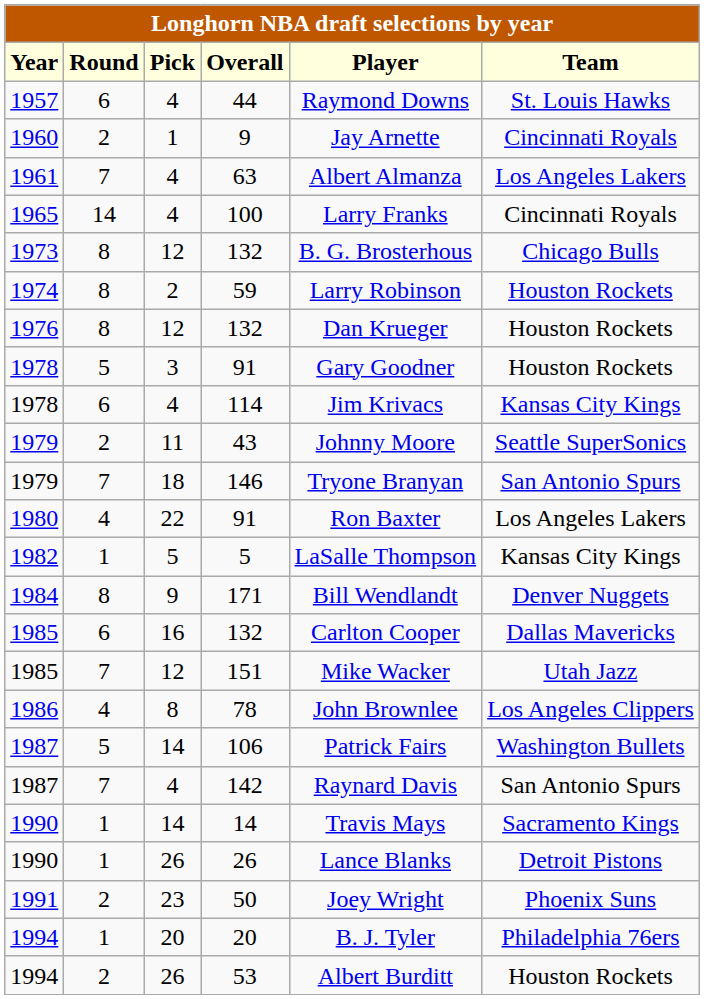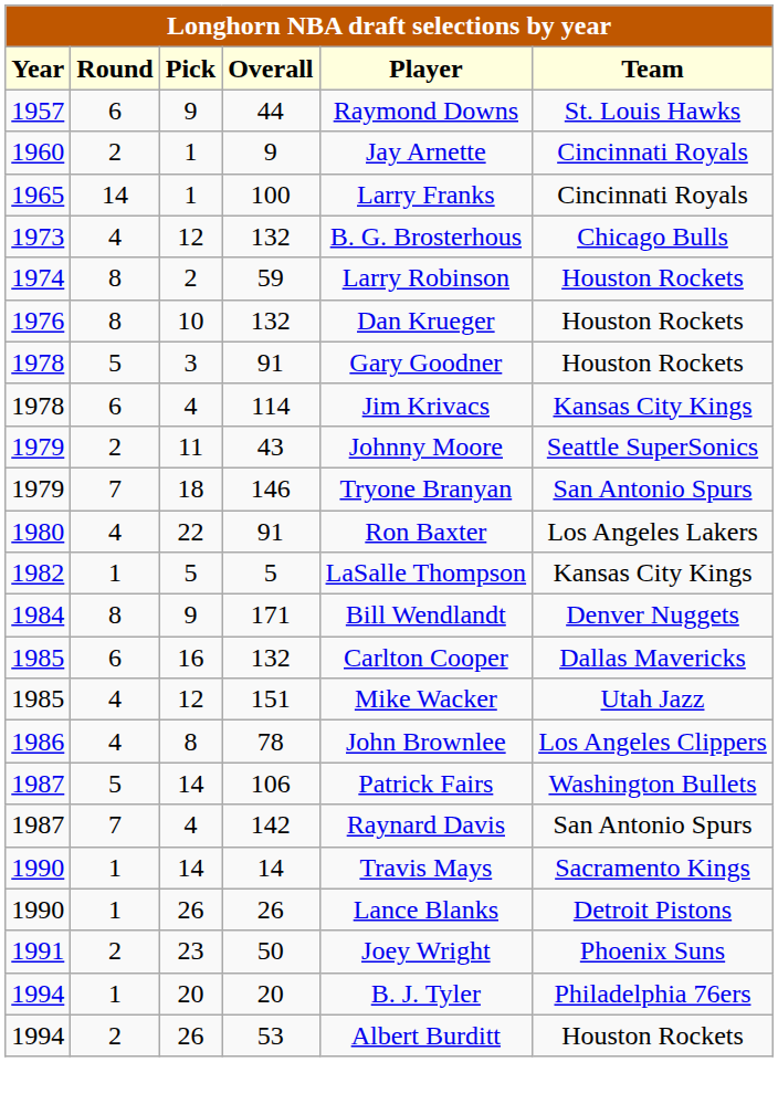 <table class="wikitable" style="text-align:center;">
 <tr>
 <th colspan="6" style="background: #BF5700; color:white">Longhorn NBA draft selections by year</th>
 </tr>
 <tr>
 <th style="background: #ffffdd;">Year</th>
 <th style="background: #ffffdd;">Round</th>
 <th style="background: #ffffdd;">Pick</th>
 <th style="background: #ffffdd;">Overall</th>
 <th style="background: #ffffdd;">Player</th>
 <th style="background: #ffffdd;">Team</th>
 </tr>
 <tr>
 <td><a href='#'>1957</a></td>
 <td>6</td>
-<td>4</td>
+<td>9</td>
 <td>44</td>
 <td><a href='#'>Raymond Downs</a></td>
 <td><a href='#'>St. Louis Hawks</a></td>
 </tr>
 <tr>
 <td><a href='#'>1960</a></td>
 <td>2</td>
 <td>1</td>
 <td>9</td>
 <td><a href='#'>Jay Arnette</a></td>
 <td><a href='#'>Cincinnati Royals</a></td>
 </tr>
 <tr>
-<td><a href='#'>1961</a></td>
-<td>7</td>
-<td>4</td>
-<td>63</td>
-<td><a href='#'>Albert Almanza</a></td>
-<td><a href='#'>Los Angeles Lakers</a></td>
-</tr>
-<tr>
 <td><a href='#'>1965</a></td>
 <td>14</td>
-<td>4</td>
+<td>1</td>
 <td>100</td>
 <td><a href='#'>Larry Franks</a></td>
 <td>Cincinnati Royals</td>
 </tr>
 <tr>
 <td><a href='#'>1973</a></td>
-<td>8</td>
+<td>4</td>
 <td>12</td>
 <td>132</td>
 <td><a href='#'>B. G. Brosterhous</a></td>
 <td><a href='#'>Chicago Bulls</a></td>
 </tr>
 <tr>
 <td><a href='#'>1974</a></td>
 <td>8</td>
 <td>2</td>
 <td>59</td>
 <td><a href='#'>Larry Robinson</a></td>
 <td><a href='#'>Houston Rockets</a></td>
 </tr>
 <tr>
 <td><a href='#'>1976</a></td>
 <td>8</td>
-<td>12</td>
+<td>10</td>
 <td>132</td>
 <td><a href='#'>Dan Krueger</a></td>
 <td>Houston Rockets</td>
 </tr>
 <tr>
 <td><a href='#'>1978</a></td>
 <td>5</td>
 <td>3</td>
 <td>91</td>
 <td><a href='#'>Gary Goodner</a></td>
 <td>Houston Rockets</td>
 </tr>
 <tr>
 <td>1978</td>
 <td>6</td>
 <td>4</td>
 <td>114</td>
 <td><a href='#'>Jim Krivacs</a></td>
 <td><a href='#'>Kansas City Kings</a></td>
 </tr>
 <tr>
 <td><a href='#'>1979</a></td>
 <td>2</td>
 <td>11</td>
 <td>43</td>
 <td><a href='#'>Johnny Moore</a></td>
 <td><a href='#'>Seattle SuperSonics</a></td>
 </tr>
 <tr>
 <td>1979</td>
 <td>7</td>
 <td>18</td>
 <td>146</td>
 <td><a href='#'>Tryone Branyan</a></td>
 <td><a href='#'>San Antonio Spurs</a></td>
 </tr>
 <tr>
 <td><a href='#'>1980</a></td>
 <td>4</td>
 <td>22</td>
 <td>91</td>
 <td><a href='#'>Ron Baxter</a></td>
 <td>Los Angeles Lakers</td>
 </tr>
 <tr>
 <td><a href='#'>1982</a></td>
 <td>1</td>
 <td>5</td>
 <td>5</td>
 <td><a href='#'>LaSalle Thompson</a></td>
 <td>Kansas City Kings</td>
 </tr>
 <tr>
 <td><a href='#'>1984</a></td>
 <td>8</td>
 <td>9</td>
 <td>171</td>
 <td><a href='#'>Bill Wendlandt</a></td>
 <td><a href='#'>Denver Nuggets</a></td>
 </tr>
 <tr>
 <td><a href='#'>1985</a></td>
 <td>6</td>
 <td>16</td>
 <td>132</td>
 <td><a href='#'>Carlton Cooper</a></td>
 <td><a href='#'>Dallas Mavericks</a></td>
 </tr>
 <tr>
 <td>1985</td>
-<td>7</td>
+<td>4</td>
 <td>12</td>
 <td>151</td>
 <td><a href='#'>Mike Wacker</a></td>
 <td><a href='#'>Utah Jazz</a></td>
 </tr>
 <tr>
 <td><a href='#'>1986</a></td>
 <td>4</td>
 <td>8</td>
 <td>78</td>
 <td><a href='#'>John Brownlee</a></td>
 <td><a href='#'>Los Angeles Clippers</a></td>
 </tr>
 <tr>
 <td><a href='#'>1987</a></td>
 <td>5</td>
 <td>14</td>
 <td>106</td>
 <td><a href='#'>Patrick Fairs</a></td>
 <td><a href='#'>Washington Bullets</a></td>
 </tr>
 <tr>
 <td>1987</td>
 <td>7</td>
 <td>4</td>
 <td>142</td>
 <td><a href='#'>Raynard Davis</a></td>
 <td>San Antonio Spurs</td>
 </tr>
 <tr>
 <td><a href='#'>1990</a></td>
 <td>1</td>
 <td>14</td>
 <td>14</td>
 <td><a href='#'>Travis Mays</a></td>
 <td><a href='#'>Sacramento Kings</a></td>
 </tr>
 <tr>
 <td>1990</td>
 <td>1</td>
 <td>26</td>
 <td>26</td>
 <td><a href='#'>Lance Blanks</a></td>
 <td><a href='#'>Detroit Pistons</a></td>
 </tr>
 <tr>
 <td><a href='#'>1991</a></td>
 <td>2</td>
 <td>23</td>
 <td>50</td>
 <td><a href='#'>Joey Wright</a></td>
 <td><a href='#'>Phoenix Suns</a></td>
 </tr>
 <tr>
 <td><a href='#'>1994</a></td>
 <td>1</td>
 <td>20</td>
 <td>20</td>
 <td><a href='#'>B. J. Tyler</a></td>
 <td><a href='#'>Philadelphia 76ers</a></td>
 </tr>
 <tr>
 <td>1994</td>
 <td>2</td>
 <td>26</td>
 <td>53</td>
 <td><a href='#'>Albert Burditt</a></td>
 <td>Houston Rockets</td>
 </tr>
 </table>
